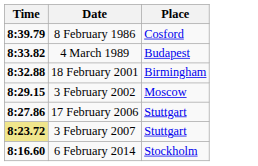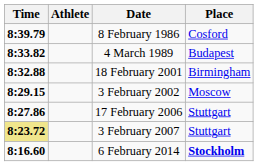 <table class="wikitable">
 <tr>
 <th>Time</th>
+<th>Athlete</th>
 <th>Date</th>
 <th>Place</th>
 </tr>
 <tr>
 <td align="center"><strong>8:39.79</strong></td>
+<td></td>
 <td align="center">8 February 1986</td>
 <td><a href='#'>Cosford</a></td>
 </tr>
 <tr>
 <td align="center"><strong>8:33.82</strong></td>
+<td></td>
 <td align="center">4 March 1989</td>
 <td><a href='#'>Budapest</a></td>
 </tr>
 <tr>
 <td align="center"><strong>8:32.88</strong></td>
+<td></td>
 <td align="center">18 February 2001</td>
 <td><a href='#'>Birmingham</a></td>
 </tr>
 <tr>
 <td align="center"><strong>8:29.15</strong></td>
+<td></td>
 <td align="center">3 February 2002</td>
 <td><a href='#'>Moscow</a></td>
 </tr>
 <tr>
 <td align="center"><strong>8:27.86</strong></td>
+<td></td>
 <td align="center">17 February 2006</td>
 <td><a href='#'>Stuttgart</a></td>
 </tr>
 <tr>
 <td align="center" style="background: khaki;"><strong>8:23.72</strong></td>
+<td></td>
 <td align="center">3 February 2007</td>
 <td><a href='#'>Stuttgart</a></td>
 </tr>
 <tr>
 <td align="center"><strong>8:16.60</strong></td>
+<td></td>
 <td align="center">6 February 2014</td>
-<td><a href='#'>Stockholm</a></td>
+<td><strong><a href='#'>Stockholm</a></strong></td>
 </tr>
 </table>
